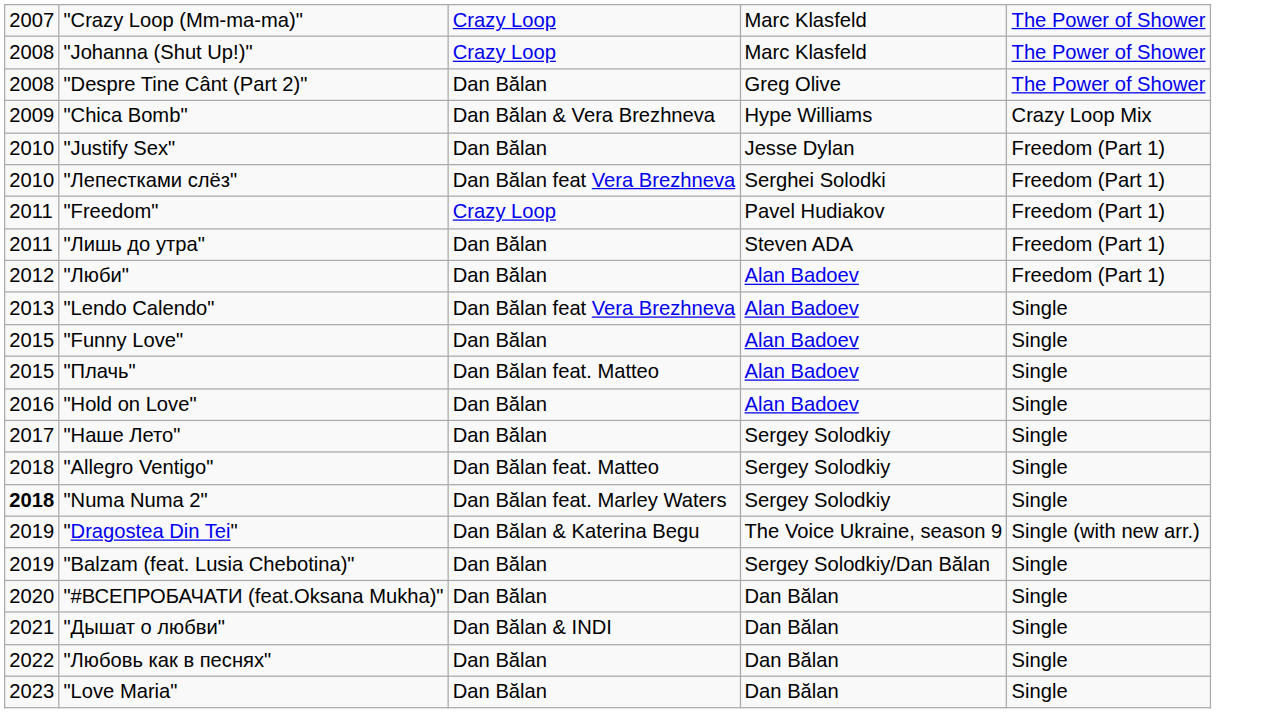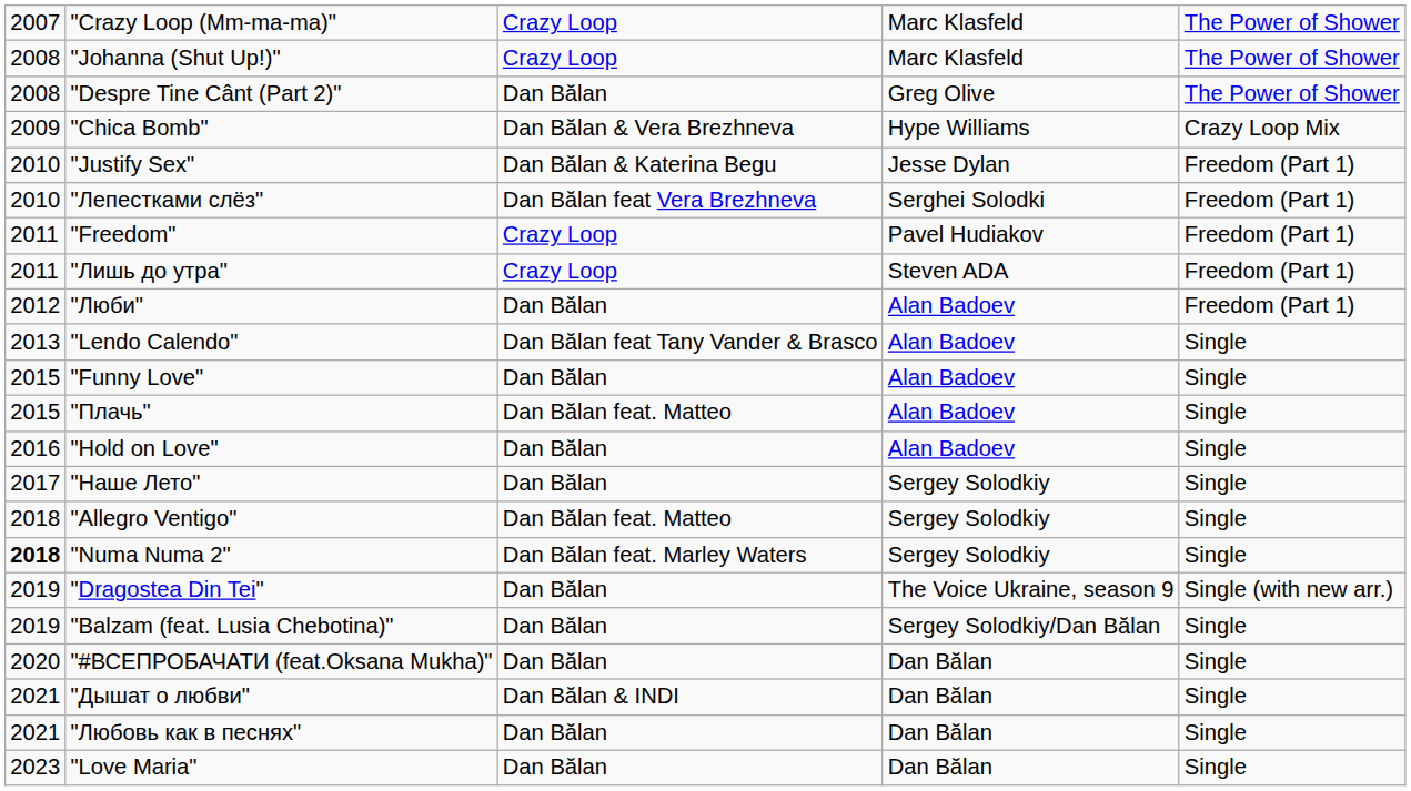 <table class="wikitable">
 <tr>
 <td>2007</td>
 <td>"Crazy Loop (Mm-ma-ma)"</td>
 <td><a href='#'>Crazy Loop</a></td>
 <td>Marc Klasfeld</td>
 <td><a href='#'>The Power of Shower</a></td>
 </tr>
 <tr>
 <td>2008</td>
 <td>"Johanna (Shut Up!)"</td>
 <td><a href='#'>Crazy Loop</a></td>
 <td>Marc Klasfeld</td>
 <td><a href='#'>The Power of Shower</a></td>
 </tr>
 <tr>
 <td>2008</td>
 <td>"Despre Tine Cânt (Part 2)"</td>
 <td>Dan Bălan</td>
 <td>Greg Olive</td>
 <td><a href='#'>The Power of Shower</a></td>
 </tr>
 <tr>
 <td>2009</td>
 <td>"Chica Bomb"</td>
 <td>Dan Bălan & Vera Brezhneva</td>
 <td>Hype Williams</td>
 <td>Crazy Loop Mix</td>
 </tr>
 <tr>
 <td>2010</td>
 <td>"Justify Sex"</td>
-<td>Dan Bălan</td>
+<td>Dan Bălan & Katerina Begu</td>
 <td>Jesse Dylan</td>
 <td>Freedom (Part 1)</td>
 </tr>
 <tr>
 <td>2010</td>
 <td>"Лепестками слёз"</td>
 <td>Dan Bălan feat <a href='#'>Vera Brezhneva</a></td>
 <td>Serghei Solodki</td>
 <td>Freedom (Part 1)</td>
 </tr>
 <tr>
 <td>2011</td>
 <td>"Freedom"</td>
 <td><a href='#'>Crazy Loop</a></td>
 <td>Pavel Hudiakov</td>
 <td>Freedom (Part 1)</td>
 </tr>
 <tr>
 <td>2011</td>
 <td>"Лишь до утра"</td>
-<td>Dan Bălan</td>
+<td><a href='#'>Crazy Loop</a></td>
 <td>Steven ADA</td>
 <td>Freedom (Part 1)</td>
 </tr>
 <tr>
 <td>2012</td>
 <td>"Люби"</td>
 <td>Dan Bălan</td>
 <td><a href='#'>Alan Badoev</a></td>
 <td>Freedom (Part 1)</td>
 </tr>
 <tr>
 <td>2013</td>
 <td>"Lendo Calendo"</td>
-<td>Dan Bălan feat <a href='#'>Vera Brezhneva</a></td>
+<td>Dan Bălan feat Tany Vander & Brasco</td>
 <td><a href='#'>Alan Badoev</a></td>
 <td>Single</td>
 </tr>
 <tr>
 <td>2015</td>
 <td>"Funny Love"</td>
 <td>Dan Bălan</td>
 <td><a href='#'>Alan Badoev</a></td>
 <td>Single</td>
 </tr>
 <tr>
 <td>2015</td>
 <td>"Плачь"</td>
 <td>Dan Bălan feat. Matteo</td>
 <td><a href='#'>Alan Badoev</a></td>
 <td>Single</td>
 </tr>
 <tr>
 <td>2016</td>
 <td>"Hold on Love"</td>
 <td>Dan Bălan</td>
 <td><a href='#'>Alan Badoev</a></td>
 <td>Single</td>
 </tr>
 <tr>
 <td>2017</td>
 <td>"Наше Лето"</td>
 <td>Dan Bălan</td>
 <td>Sergey Solodkiy</td>
 <td>Single</td>
 </tr>
 <tr>
 <td>2018</td>
 <td>"Allegro Ventigo"</td>
 <td>Dan Bălan feat. Matteo</td>
 <td>Sergey Solodkiy</td>
 <td>Single</td>
 </tr>
 <tr>
 <td><strong>2018</strong></td>
 <td>"Numa Numa 2"</td>
 <td>Dan Bălan feat. Marley Waters</td>
 <td>Sergey Solodkiy</td>
 <td>Single</td>
 </tr>
 <tr>
 <td>2019</td>
 <td>"<a href='#'>Dragostea Din Tei</a>"</td>
-<td>Dan Bălan & Katerina Begu</td>
+<td>Dan Bălan</td>
 <td>The Voice Ukraine, season 9</td>
 <td>Single (with new arr.) </td>
 </tr>
 <tr>
 <td>2019</td>
 <td>"Balzam (feat. Lusia Chebotina)"</td>
 <td>Dan Bălan</td>
 <td>Sergey Solodkiy/Dan Bălan</td>
 <td>Single</td>
 </tr>
 <tr>
 <td>2020</td>
 <td>"#ВСЕПРОБАЧАТИ (feat.Oksana Mukha)"</td>
 <td>Dan Bălan</td>
 <td>Dan Bălan</td>
 <td>Single</td>
 </tr>
 <tr>
 <td>2021</td>
 <td>"Дышат о любви"</td>
 <td>Dan Bălan & INDI</td>
 <td>Dan Bălan</td>
 <td>Single</td>
 </tr>
 <tr>
-<td>2022</td>
+<td>2021</td>
 <td>"Любовь как в песнях"</td>
 <td>Dan Bălan</td>
 <td>Dan Bălan</td>
 <td>Single</td>
 </tr>
 <tr>
 <td>2023</td>
 <td>"Love Maria"</td>
 <td>Dan Bălan</td>
 <td>Dan Bălan</td>
 <td>Single</td>
 </tr>
 </table>
